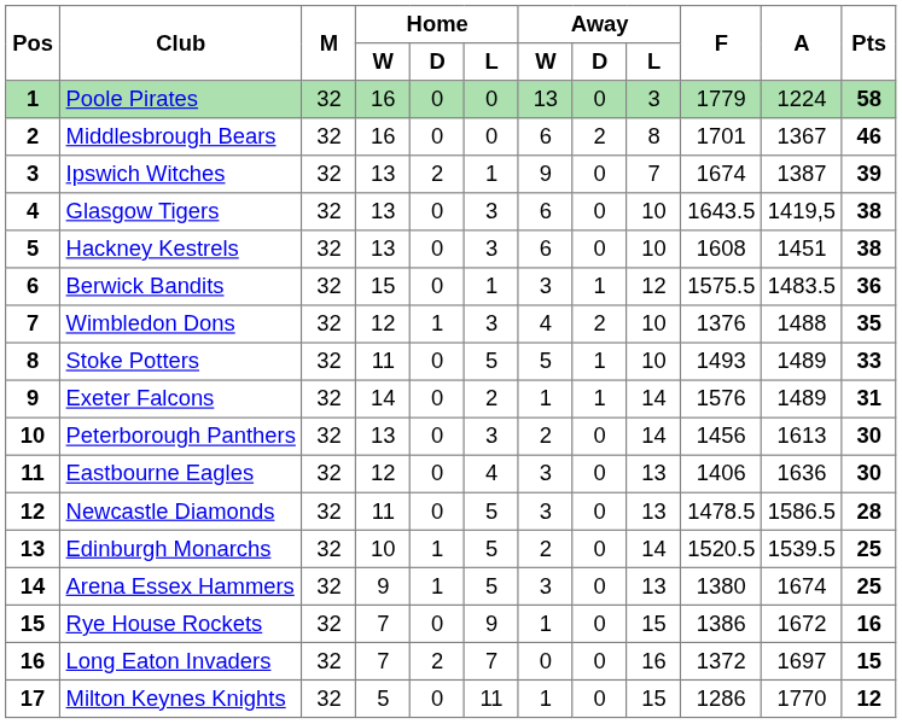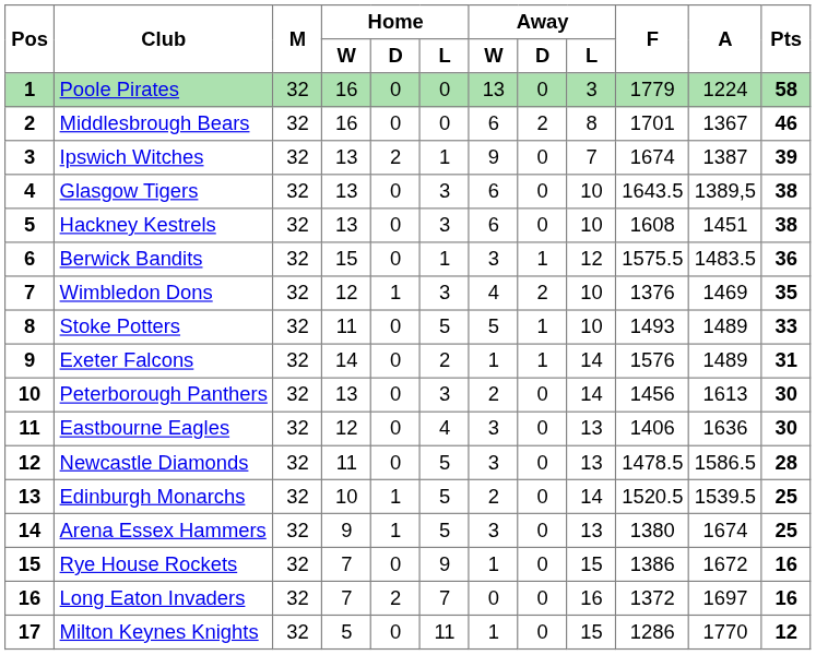 <table class="toccolours" border="1" cellpadding="4" cellspacing="0" style="border-collapse: collapse; margin:0;">
 <tr>
 <th width=30 rowspan=2>Pos</th>
 <th rowspan=2>Club</th>
 <th rowspan=2 width=30>M</th>
 <th colspan=3>Home</th>
 <th colspan=3>Away</th>
 <th rowspan=2 width=30>F</th>
 <th width=30 rowspan=2>A</th>
 <th width=30 rowspan=2>Pts</th>
 </tr>
 <tr>
 <th width=30>W</th>
 <th width=30>D</th>
 <th width=30>L</th>
 <th width=30>W</th>
 <th width=30>D</th>
 <th width=30>L</th>
 </tr>
 <tr align=center | style="background:#ACE1AF">
 <th>1</th>
 <td align=left><a href='#'>Poole Pirates</a></td>
 <td>32</td>
 <td>16</td>
 <td>0</td>
 <td>0</td>
 <td>13</td>
 <td>0</td>
 <td>3</td>
 <td>1779</td>
 <td>1224</td>
 <th>58</th>
 </tr>
 <tr align=center>
 <th>2</th>
 <td align=left><a href='#'>Middlesbrough Bears</a></td>
 <td>32</td>
 <td>16</td>
 <td>0</td>
 <td>0</td>
 <td>6</td>
 <td>2</td>
 <td>8</td>
 <td>1701</td>
 <td>1367</td>
 <th>46</th>
 </tr>
 <tr align=center>
 <th>3</th>
 <td align=left><a href='#'>Ipswich Witches</a></td>
 <td>32</td>
 <td>13</td>
 <td>2</td>
 <td>1</td>
 <td>9</td>
 <td>0</td>
 <td>7</td>
 <td>1674</td>
 <td>1387</td>
 <th>39</th>
 </tr>
 <tr align=center>
 <th>4</th>
 <td align=left><a href='#'>Glasgow Tigers</a></td>
 <td>32</td>
 <td>13</td>
 <td>0</td>
 <td>3</td>
 <td>6</td>
 <td>0</td>
 <td>10</td>
 <td>1643.5</td>
-<td>1419,5</td>
+<td>1389,5</td>
 <th>38</th>
 </tr>
 <tr align=center>
 <th>5</th>
 <td align=left><a href='#'>Hackney Kestrels</a></td>
 <td>32</td>
 <td>13</td>
 <td>0</td>
 <td>3</td>
 <td>6</td>
 <td>0</td>
 <td>10</td>
 <td>1608</td>
 <td>1451</td>
 <th>38</th>
 </tr>
 <tr align=center>
 <th>6</th>
 <td align=left><a href='#'>Berwick Bandits</a></td>
 <td>32</td>
 <td>15</td>
 <td>0</td>
 <td>1</td>
 <td>3</td>
 <td>1</td>
 <td>12</td>
 <td>1575.5</td>
 <td>1483.5</td>
 <th>36</th>
 </tr>
 <tr align=center>
 <th>7</th>
 <td align=left><a href='#'>Wimbledon Dons</a></td>
 <td>32</td>
 <td>12</td>
 <td>1</td>
 <td>3</td>
 <td>4</td>
 <td>2</td>
 <td>10</td>
 <td>1376</td>
-<td>1488</td>
+<td>1469</td>
 <th>35</th>
 </tr>
 <tr align=center>
 <th>8</th>
 <td align=left><a href='#'>Stoke Potters</a></td>
 <td>32</td>
 <td>11</td>
 <td>0</td>
 <td>5</td>
 <td>5</td>
 <td>1</td>
 <td>10</td>
 <td>1493</td>
 <td>1489</td>
 <th>33</th>
 </tr>
 <tr align=center>
 <th>9</th>
 <td align=left><a href='#'>Exeter Falcons</a></td>
 <td>32</td>
 <td>14</td>
 <td>0</td>
 <td>2</td>
 <td>1</td>
 <td>1</td>
 <td>14</td>
 <td>1576</td>
 <td>1489</td>
 <th>31</th>
 </tr>
 <tr align=center>
 <th>10</th>
 <td align=left><a href='#'>Peterborough Panthers</a></td>
 <td>32</td>
 <td>13</td>
 <td>0</td>
 <td>3</td>
 <td>2</td>
 <td>0</td>
 <td>14</td>
 <td>1456</td>
 <td>1613</td>
 <th>30</th>
 </tr>
 <tr align=center>
 <th>11</th>
 <td align=left><a href='#'>Eastbourne Eagles</a></td>
 <td>32</td>
 <td>12</td>
 <td>0</td>
 <td>4</td>
 <td>3</td>
 <td>0</td>
 <td>13</td>
 <td>1406</td>
 <td>1636</td>
 <th>30</th>
 </tr>
 <tr align=center>
 <th>12</th>
 <td align=left><a href='#'>Newcastle Diamonds</a></td>
 <td>32</td>
 <td>11</td>
 <td>0</td>
 <td>5</td>
 <td>3</td>
 <td>0</td>
 <td>13</td>
 <td>1478.5</td>
 <td>1586.5</td>
 <th>28</th>
 </tr>
 <tr align=center>
 <th>13</th>
 <td align=left><a href='#'>Edinburgh Monarchs</a></td>
 <td>32</td>
 <td>10</td>
 <td>1</td>
 <td>5</td>
 <td>2</td>
 <td>0</td>
 <td>14</td>
 <td>1520.5</td>
 <td>1539.5</td>
 <th>25</th>
 </tr>
 <tr align=center>
 <th>14</th>
 <td align=left><a href='#'>Arena Essex Hammers</a></td>
 <td>32</td>
 <td>9</td>
 <td>1</td>
 <td>5</td>
 <td>3</td>
 <td>0</td>
 <td>13</td>
 <td>1380</td>
 <td>1674</td>
 <th>25</th>
 </tr>
 <tr align=center>
 <th>15</th>
 <td align=left><a href='#'>Rye House Rockets</a></td>
 <td>32</td>
 <td>7</td>
 <td>0</td>
 <td>9</td>
 <td>1</td>
 <td>0</td>
 <td>15</td>
 <td>1386</td>
 <td>1672</td>
 <th>16</th>
 </tr>
 <tr align=center>
 <th>16</th>
 <td align=left><a href='#'>Long Eaton Invaders</a></td>
 <td>32</td>
 <td>7</td>
 <td>2</td>
 <td>7</td>
 <td>0</td>
 <td>0</td>
 <td>16</td>
 <td>1372</td>
 <td>1697</td>
-<th>15</th>
+<th>16</th>
 </tr>
 <tr align=center>
 <th>17</th>
 <td align=left><a href='#'>Milton Keynes Knights</a></td>
 <td>32</td>
 <td>5</td>
 <td>0</td>
 <td>11</td>
 <td>1</td>
 <td>0</td>
 <td>15</td>
 <td>1286</td>
 <td>1770</td>
 <th>12</th>
 </tr>
 </table>
